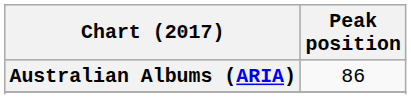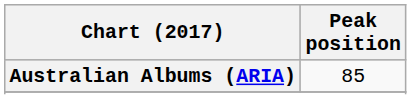 <table class="wikitable sortable plainrowheaders" style="text-align:center">
 <tr>
 <th scope="col">Chart (2017)</th>
 <th scope="col">Peak<br> position</th>
 </tr>
 <tr>
 <th scope="row">Australian Albums (<a href='#'>ARIA</a>)</th>
-<td>86</td>
+<td>85</td>
 </tr>
 <tr>
 </tr>
 <tr>
 </tr>
 <tr>
 </tr>
 <tr>
 </tr>
 </table>
